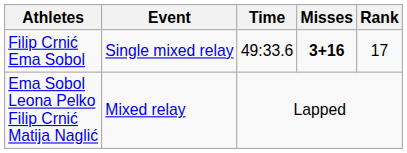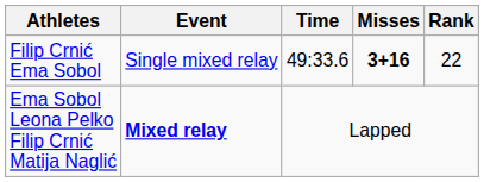 <table class="wikitable" style="font-size:90%">
 <tr>
 <th>Athletes</th>
 <th>Event</th>
 <th>Time</th>
 <th>Misses</th>
 <th>Rank</th>
 </tr>
 <tr align=center>
 <td align=left><a href='#'>Filip Crnić</a><br><a href='#'>Ema Sobol</a></td>
 <td align=left><a href='#'>Single mixed relay</a></td>
 <td>49:33.6</td>
 <td><strong>3+16</strong></td>
-<td>17</td>
+<td>22</td>
 </tr>
 <tr align=center>
 <td align=left><a href='#'>Ema Sobol</a><br><a href='#'>Leona Pelko</a><br><a href='#'>Filip Crnić</a><br><a href='#'>Matija Naglić</a></td>
-<td align=left><a href='#'>Mixed relay</a></td>
+<td align=left><strong><a href='#'>Mixed relay</a></strong></td>
 <td colspan=3>Lapped</td>
 </tr>
 </table>
